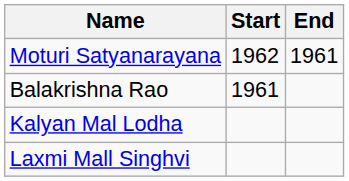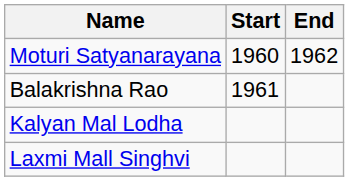 <table class="wikitable sortable">
 <tr>
 <th>Name</th>
 <th>Start</th>
 <th>End</th>
 </tr>
 <tr>
 <td><a href='#'>Moturi Satyanarayana</a></td>
+<td>1960</td>
 <td>1962</td>
-<td>1961</td>
 </tr>
 <tr>
 <td>Balakrishna Rao</td>
 <td>1961</td>
 <td></td>
 </tr>
 <tr>
 <td><a href='#'>Kalyan Mal Lodha</a></td>
 <td></td>
 <td></td>
 </tr>
 <tr>
 <td><a href='#'>Laxmi Mall Singhvi</a></td>
 <td></td>
 <td></td>
 </tr>
 </table>
